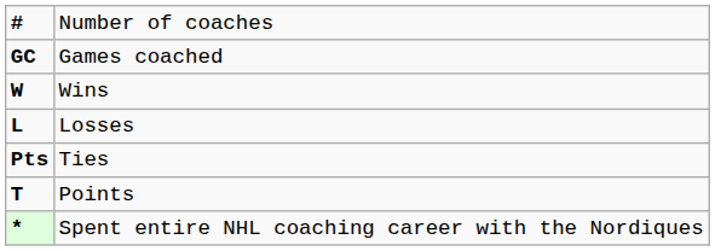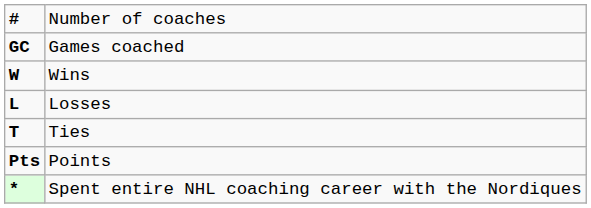 <table class="wikitable">
 <tr>
 <td><strong>#</strong></td>
 <td>Number of coaches</td>
 </tr>
 <tr>
 <td><strong>GC</strong></td>
 <td>Games coached</td>
 </tr>
 <tr>
 <td><strong>W</strong></td>
 <td>Wins</td>
 </tr>
 <tr>
 <td><strong>L</strong></td>
 <td>Losses</td>
 </tr>
 <tr>
-<td><strong>Pts</strong></td>
+<td><strong>T</strong></td>
 <td>Ties</td>
 </tr>
 <tr>
-<td><strong>T</strong></td>
+<td><strong>Pts</strong></td>
 <td>Points</td>
 </tr>
 <tr>
 <td style="background-color:#ddffdd"><strong>*</strong></td>
 <td>Spent entire NHL coaching career with the Nordiques</td>
 </tr>
 </table>
